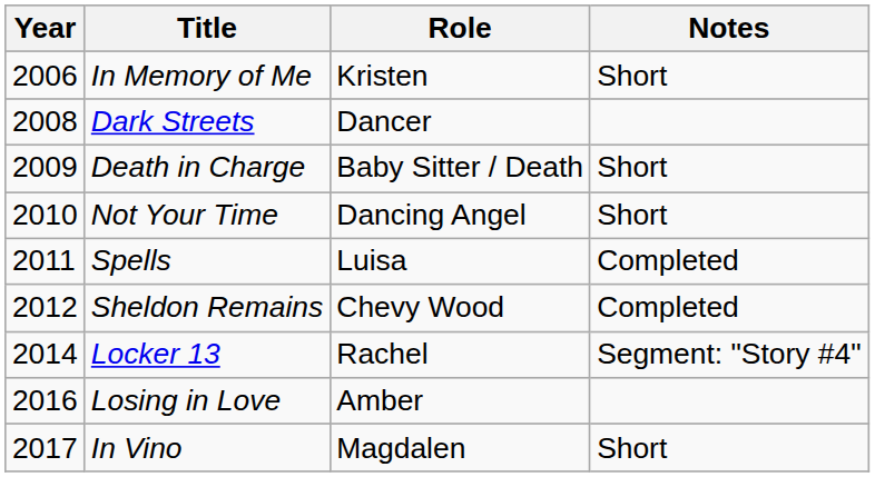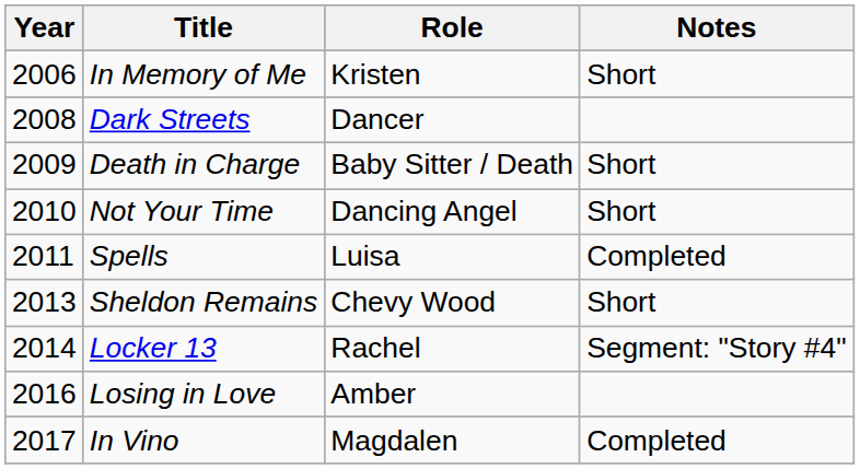 <table class="wikitable sortable">
 <tr>
 <th>Year</th>
 <th>Title</th>
 <th>Role</th>
 <th class="unsortable">Notes</th>
 </tr>
 <tr>
 <td>2006</td>
 <td><em>In Memory of Me</em></td>
 <td>Kristen</td>
 <td>Short</td>
 </tr>
 <tr>
 <td>2008</td>
 <td><em><a href='#'>Dark Streets</a></em></td>
 <td>Dancer</td>
 <td></td>
 </tr>
 <tr>
 <td>2009</td>
 <td><em>Death in Charge</em></td>
 <td>Baby Sitter / Death</td>
 <td>Short</td>
 </tr>
 <tr>
 <td>2010</td>
 <td><em>Not Your Time</em></td>
 <td>Dancing Angel</td>
 <td>Short</td>
 </tr>
 <tr>
 <td>2011</td>
 <td><em>Spells</em></td>
 <td>Luisa</td>
 <td>Completed</td>
 </tr>
 <tr>
-<td>2012</td>
+<td>2013</td>
 <td><em>Sheldon Remains</em></td>
 <td>Chevy Wood</td>
-<td>Completed</td>
+<td>Short</td>
 </tr>
 <tr>
 <td>2014</td>
 <td><em><a href='#'>Locker 13</a></em></td>
 <td>Rachel</td>
 <td>Segment: "Story #4"</td>
 </tr>
 <tr>
 <td>2016</td>
 <td><em>Losing in Love</em></td>
 <td>Amber</td>
 <td></td>
 </tr>
 <tr>
 <td>2017</td>
 <td><em>In Vino</em></td>
 <td>Magdalen</td>
-<td>Short</td>
+<td>Completed</td>
 </tr>
 </table>
